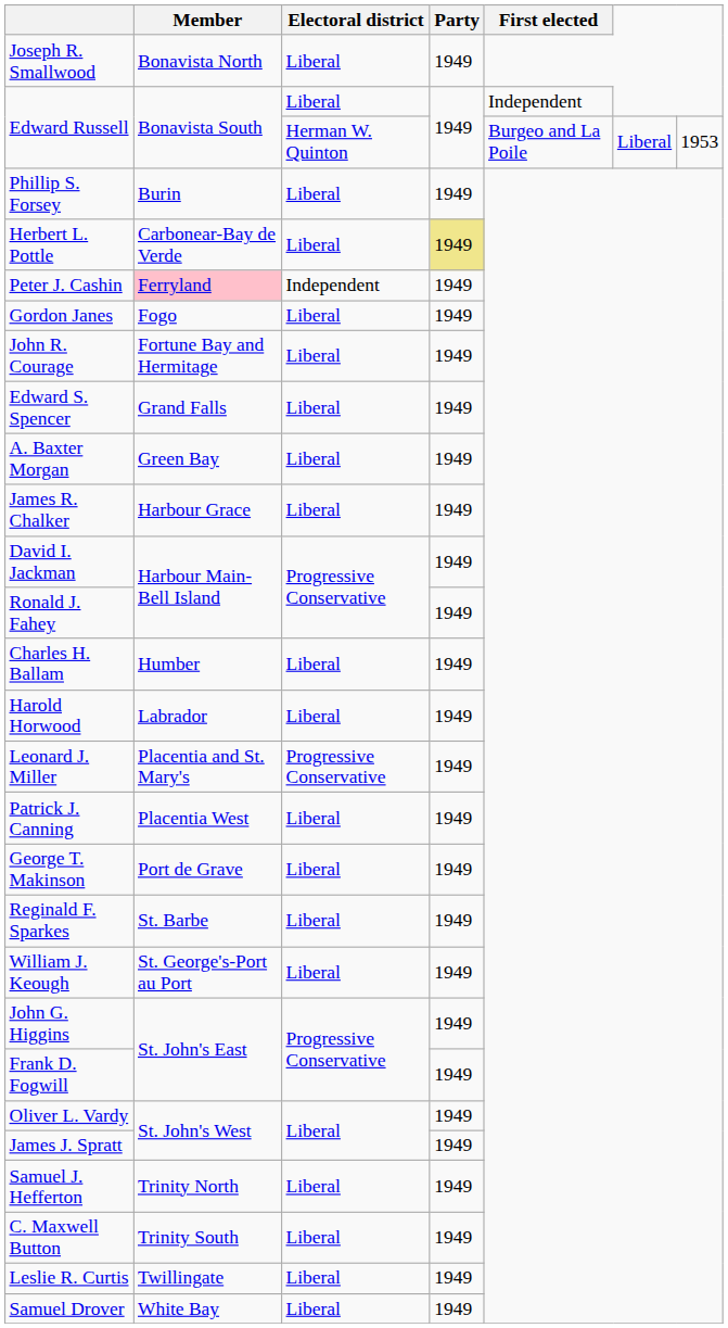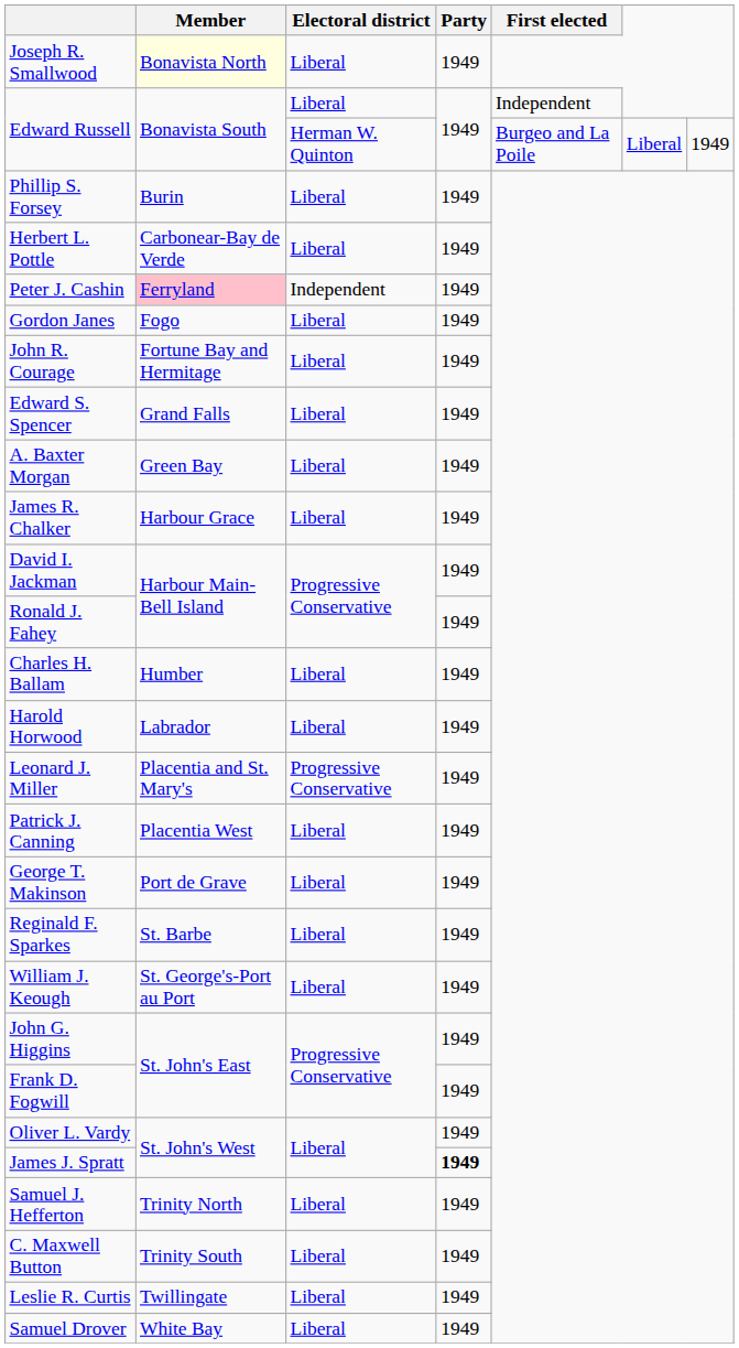 <table class="wikitable sortable">
 <tr>
 <th></th>
 <th>Member</th>
 <th>Electoral district</th>
 <th>Party</th>
 <th>First elected</th>
 </tr>
 <tr>
 <td><a href='#'>Joseph R. Smallwood</a></td>
-<td><a href='#'>Bonavista North</a></td>
+<td style="background: lightyellow;"><a href='#'>Bonavista North</a></td>
 <td><a href='#'>Liberal</a></td>
 <td>1949</td>
 </tr>
 <tr>
 <td rowspan=2><a href='#'>Edward Russell</a></td>
 <td rowspan=2><a href='#'>Bonavista South</a></td>
 <td><a href='#'>Liberal</a></td>
 <td rowspan=2>1949<br></td>
 <td>Independent</td>
 </tr>
 <tr>
 <td><a href='#'>Herman W. Quinton</a></td>
 <td><a href='#'>Burgeo and La Poile</a></td>
 <td><a href='#'>Liberal</a></td>
-<td>1953</td>
+<td>1949</td>
 </tr>
 <tr>
 <td><a href='#'>Phillip S. Forsey</a></td>
 <td><a href='#'>Burin</a></td>
 <td><a href='#'>Liberal</a></td>
 <td>1949</td>
 </tr>
 <tr>
 <td><a href='#'>Herbert L. Pottle</a></td>
 <td><a href='#'>Carbonear-Bay de Verde</a></td>
 <td><a href='#'>Liberal</a></td>
-<td style="background: khaki;">1949</td>
+<td>1949</td>
 </tr>
 <tr>
 <td><a href='#'>Peter J. Cashin</a></td>
 <td style="background: pink;"><a href='#'>Ferryland</a></td>
 <td>Independent</td>
 <td>1949</td>
 </tr>
 <tr>
 <td><a href='#'>Gordon Janes</a></td>
 <td><a href='#'>Fogo</a></td>
 <td><a href='#'>Liberal</a></td>
 <td>1949</td>
 </tr>
 <tr>
 <td><a href='#'>John R. Courage</a></td>
 <td><a href='#'>Fortune Bay and Hermitage</a></td>
 <td><a href='#'>Liberal</a></td>
 <td>1949</td>
 </tr>
 <tr>
 <td><a href='#'>Edward S. Spencer</a></td>
 <td><a href='#'>Grand Falls</a></td>
 <td><a href='#'>Liberal</a></td>
 <td>1949</td>
 </tr>
 <tr>
 <td><a href='#'>A. Baxter Morgan</a></td>
 <td><a href='#'>Green Bay</a></td>
 <td><a href='#'>Liberal</a></td>
 <td>1949</td>
 </tr>
 <tr>
 <td><a href='#'>James R. Chalker</a></td>
 <td><a href='#'>Harbour Grace</a></td>
 <td><a href='#'>Liberal</a></td>
 <td>1949</td>
 </tr>
 <tr>
 <td><a href='#'>David I. Jackman</a></td>
 <td rowspan=2><a href='#'>Harbour Main-Bell Island</a></td>
 <td rowspan=2><a href='#'>Progressive Conservative</a></td>
 <td>1949</td>
 </tr>
 <tr>
 <td><a href='#'>Ronald J. Fahey</a></td>
 <td>1949</td>
 </tr>
 <tr>
 <td><a href='#'>Charles H. Ballam</a></td>
 <td><a href='#'>Humber</a></td>
 <td><a href='#'>Liberal</a></td>
 <td>1949</td>
 </tr>
 <tr>
 <td><a href='#'>Harold Horwood</a></td>
 <td><a href='#'>Labrador</a></td>
 <td><a href='#'>Liberal</a></td>
 <td>1949</td>
 </tr>
 <tr>
 <td><a href='#'>Leonard J. Miller</a></td>
 <td><a href='#'>Placentia and St. Mary's</a></td>
 <td><a href='#'>Progressive Conservative</a></td>
 <td>1949</td>
 </tr>
 <tr>
 <td><a href='#'>Patrick J. Canning</a></td>
 <td><a href='#'>Placentia West</a></td>
 <td><a href='#'>Liberal</a></td>
 <td>1949</td>
 </tr>
 <tr>
 <td><a href='#'>George T. Makinson</a></td>
 <td><a href='#'>Port de Grave</a></td>
 <td><a href='#'>Liberal</a></td>
 <td>1949</td>
 </tr>
 <tr>
 <td><a href='#'>Reginald F. Sparkes</a></td>
 <td><a href='#'>St. Barbe</a></td>
 <td><a href='#'>Liberal</a></td>
 <td>1949</td>
 </tr>
 <tr>
 <td><a href='#'>William J. Keough</a></td>
 <td><a href='#'>St. George's-Port au Port</a></td>
 <td><a href='#'>Liberal</a></td>
 <td>1949</td>
 </tr>
 <tr>
 <td><a href='#'>John G. Higgins</a></td>
 <td rowspan=2><a href='#'>St. John's East</a></td>
 <td rowspan=2><a href='#'>Progressive Conservative</a></td>
 <td>1949</td>
 </tr>
 <tr>
 <td><a href='#'>Frank D. Fogwill</a></td>
 <td>1949</td>
 </tr>
 <tr>
 <td><a href='#'>Oliver L. Vardy</a></td>
 <td rowspan=2><a href='#'>St. John's West</a></td>
 <td rowspan=2><a href='#'>Liberal</a></td>
 <td>1949</td>
 </tr>
 <tr>
 <td><a href='#'>James J. Spratt</a></td>
-<td>1949</td>
+<td><strong>1949</strong></td>
 </tr>
 <tr>
 <td><a href='#'>Samuel J. Hefferton</a></td>
 <td><a href='#'>Trinity North</a></td>
 <td><a href='#'>Liberal</a></td>
 <td>1949</td>
 </tr>
 <tr>
 <td><a href='#'>C. Maxwell Button</a></td>
 <td><a href='#'>Trinity South</a></td>
 <td><a href='#'>Liberal</a></td>
 <td>1949</td>
 </tr>
 <tr>
 <td><a href='#'>Leslie R. Curtis</a></td>
 <td><a href='#'>Twillingate</a></td>
 <td><a href='#'>Liberal</a></td>
 <td>1949</td>
 </tr>
 <tr>
 <td><a href='#'>Samuel Drover</a></td>
 <td><a href='#'>White Bay</a></td>
 <td><a href='#'>Liberal</a></td>
 <td>1949</td>
 </tr>
 </table>
